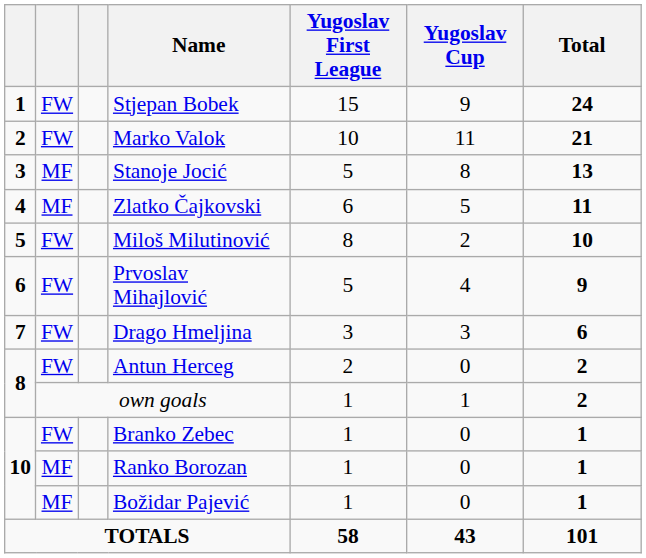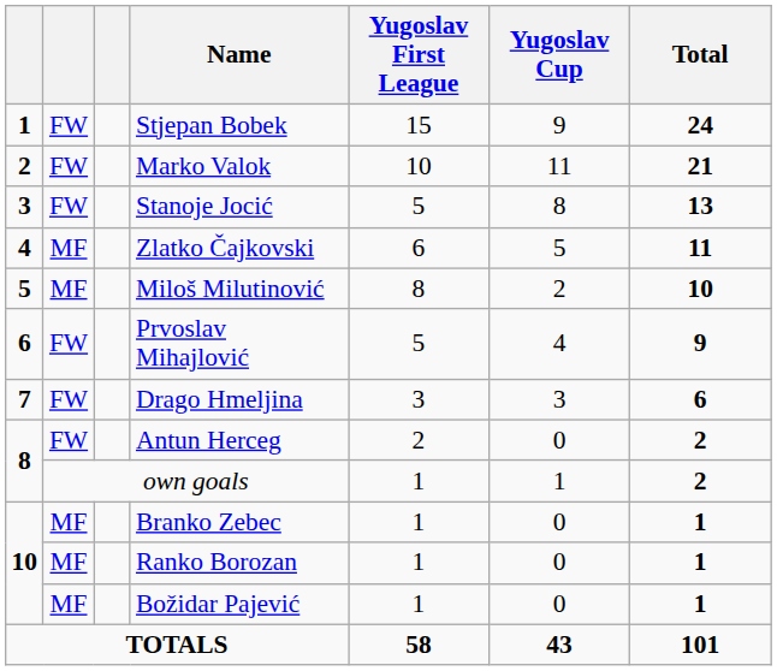 <table class="wikitable" style="text-align:center">
 <tr>
 <th width=15></th>
 <th width=15></th>
 <th width=15></th>
 <th width=128>Name</th>
 <th width=80><strong><a href='#'>Yugoslav First League</a></strong></th>
 <th width=80><strong><a href='#'>Yugoslav Cup</a></strong></th>
 <th width=80><strong>Total</strong></th>
 </tr>
 <tr>
 <td><strong>1</strong></td>
 <td><a href='#'>FW</a></td>
 <td></td>
 <td align=left><a href='#'>Stjepan Bobek</a></td>
 <td>15</td>
 <td>9</td>
 <td><strong>24</strong></td>
 </tr>
 <tr>
 <td><strong>2</strong></td>
 <td><a href='#'>FW</a></td>
 <td></td>
 <td align=left><a href='#'>Marko Valok</a></td>
 <td>10</td>
 <td>11</td>
 <td><strong>21</strong></td>
 </tr>
 <tr>
 <td><strong>3</strong></td>
-<td><a href='#'>MF</a></td>
+<td><a href='#'>FW</a></td>
 <td></td>
 <td align=left><a href='#'>Stanoje Jocić</a></td>
 <td>5</td>
 <td>8</td>
 <td><strong>13</strong></td>
 </tr>
 <tr>
 <td><strong>4</strong></td>
 <td><a href='#'>MF</a></td>
 <td></td>
 <td align=left><a href='#'>Zlatko Čajkovski</a></td>
 <td>6</td>
 <td>5</td>
 <td><strong>11</strong></td>
 </tr>
 <tr>
 <td><strong>5</strong></td>
-<td><a href='#'>FW</a></td>
+<td><a href='#'>MF</a></td>
 <td></td>
 <td align=left><a href='#'>Miloš Milutinović</a></td>
 <td>8</td>
 <td>2</td>
 <td><strong>10</strong></td>
 </tr>
 <tr>
 <td><strong>6</strong></td>
 <td><a href='#'>FW</a></td>
 <td></td>
 <td align=left><a href='#'>Prvoslav Mihajlović</a></td>
 <td>5</td>
 <td>4</td>
 <td><strong>9</strong></td>
 </tr>
 <tr>
 <td><strong>7</strong></td>
 <td><a href='#'>FW</a></td>
 <td></td>
 <td align=left><a href='#'>Drago Hmeljina</a></td>
 <td>3</td>
 <td>3</td>
 <td><strong>6</strong></td>
 </tr>
 <tr>
 <td rowspan=2><strong>8</strong></td>
 <td><a href='#'>FW</a></td>
 <td></td>
 <td align=left><a href='#'>Antun Herceg</a></td>
 <td>2</td>
 <td>0</td>
 <td><strong>2</strong></td>
 </tr>
 <tr>
 <td colspan=3><em>own goals</em></td>
 <td>1</td>
 <td>1</td>
 <td><strong>2</strong></td>
 </tr>
 <tr>
 <td rowspan=3><strong>10</strong></td>
-<td><a href='#'>FW</a></td>
+<td><a href='#'>MF</a></td>
 <td></td>
 <td align=left><a href='#'>Branko Zebec</a></td>
 <td>1</td>
 <td>0</td>
 <td><strong>1</strong></td>
 </tr>
 <tr>
 <td><a href='#'>MF</a></td>
 <td></td>
 <td align=left><a href='#'>Ranko Borozan</a></td>
 <td>1</td>
 <td>0</td>
 <td><strong>1</strong></td>
 </tr>
 <tr>
 <td><a href='#'>MF</a></td>
 <td></td>
 <td align=left><a href='#'>Božidar Pajević</a></td>
 <td>1</td>
 <td>0</td>
 <td><strong>1</strong></td>
 </tr>
 <tr>
 <td colspan=4><strong>TOTALS</strong></td>
 <td><strong>58</strong></td>
 <td><strong>43</strong></td>
 <td><strong>101</strong></td>
 </tr>
 </table>
